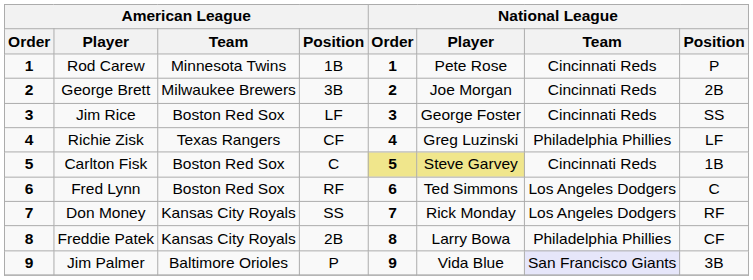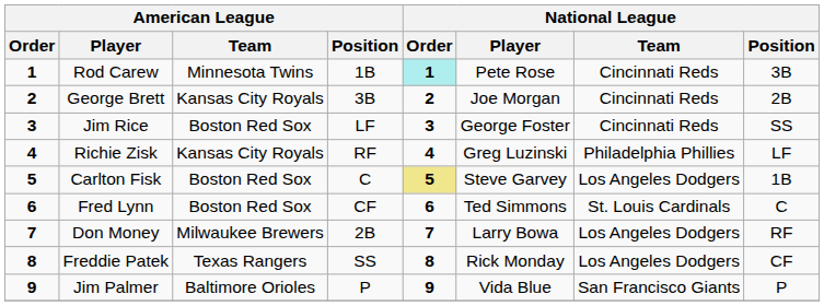 <table class="wikitable" style="font-size: 100%; text-align:center;">
 <tr>
 <th colspan="4">American League</th>
 <th colspan="4">National League</th>
 </tr>
 <tr>
 <th>Order</th>
 <th>Player</th>
 <th>Team</th>
 <th>Position</th>
 <th>Order</th>
 <th>Player</th>
 <th>Team</th>
 <th>Position</th>
 </tr>
 <tr>
 <td><strong>1</strong></td>
 <td>Rod Carew</td>
 <td>Minnesota Twins</td>
 <td>1B</td>
-<td><strong>1</strong></td>
+<td style="background: paleturquoise;"><strong>1</strong></td>
 <td>Pete Rose</td>
 <td>Cincinnati Reds</td>
-<td>P</td>
+<td>3B</td>
 </tr>
 <tr>
 <td><strong>2</strong></td>
 <td>George Brett</td>
-<td>Milwaukee Brewers</td>
+<td>Kansas City Royals</td>
 <td>3B</td>
 <td><strong>2</strong></td>
 <td>Joe Morgan</td>
 <td>Cincinnati Reds</td>
 <td>2B</td>
 </tr>
 <tr>
 <td><strong>3</strong></td>
 <td>Jim Rice</td>
 <td>Boston Red Sox</td>
 <td>LF</td>
 <td><strong>3</strong></td>
 <td>George Foster</td>
 <td>Cincinnati Reds</td>
 <td>SS</td>
 </tr>
 <tr>
 <td><strong>4</strong></td>
 <td>Richie Zisk</td>
-<td>Texas Rangers</td>
-<td>CF</td>
+<td>Kansas City Royals</td>
+<td>RF</td>
 <td><strong>4</strong></td>
 <td>Greg Luzinski</td>
 <td>Philadelphia Phillies</td>
 <td>LF</td>
 </tr>
 <tr>
 <td><strong>5</strong></td>
 <td>Carlton Fisk</td>
 <td>Boston Red Sox</td>
 <td>C</td>
 <td style="background: khaki;"><strong>5</strong></td>
-<td style="background: khaki;">Steve Garvey</td>
-<td>Cincinnati Reds</td>
+<td>Steve Garvey</td>
+<td>Los Angeles Dodgers</td>
 <td>1B</td>
 </tr>
 <tr>
 <td><strong>6</strong></td>
 <td>Fred Lynn</td>
 <td>Boston Red Sox</td>
-<td>RF</td>
+<td>CF</td>
 <td><strong>6</strong></td>
 <td>Ted Simmons</td>
-<td>Los Angeles Dodgers</td>
+<td>St. Louis Cardinals</td>
 <td>C</td>
 </tr>
 <tr>
 <td><strong>7</strong></td>
 <td>Don Money</td>
-<td>Kansas City Royals</td>
-<td>SS</td>
+<td>Milwaukee Brewers</td>
+<td>2B</td>
 <td><strong>7</strong></td>
-<td>Rick Monday</td>
+<td>Larry Bowa</td>
 <td>Los Angeles Dodgers</td>
 <td>RF</td>
 </tr>
 <tr>
 <td><strong>8</strong></td>
 <td>Freddie Patek</td>
-<td>Kansas City Royals</td>
-<td>2B</td>
+<td>Texas Rangers</td>
+<td>SS</td>
 <td><strong>8</strong></td>
-<td>Larry Bowa</td>
-<td>Philadelphia Phillies</td>
+<td>Rick Monday</td>
+<td>Los Angeles Dodgers</td>
 <td>CF</td>
 </tr>
 <tr>
 <td><strong>9</strong></td>
 <td>Jim Palmer</td>
 <td>Baltimore Orioles</td>
 <td>P</td>
 <td><strong>9</strong></td>
 <td>Vida Blue</td>
-<td style="background: lavender;">San Francisco Giants</td>
-<td>3B</td>
+<td>San Francisco Giants</td>
+<td>P</td>
 </tr>
 <tr>
 </tr>
 </table>
